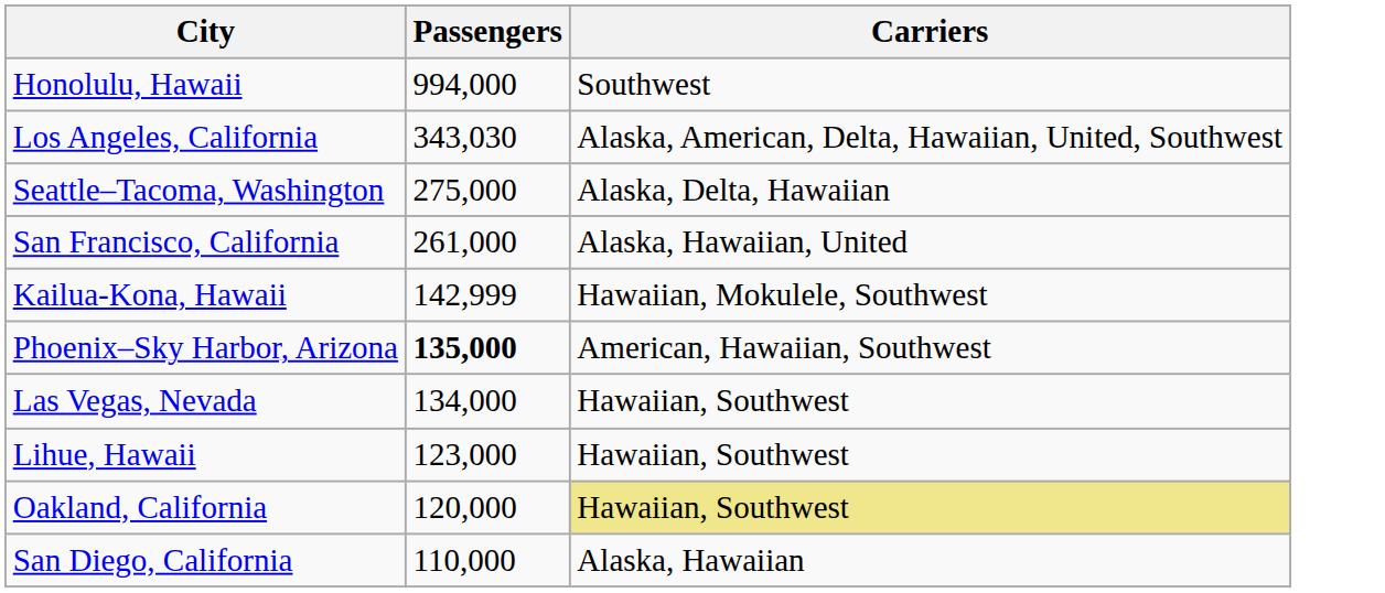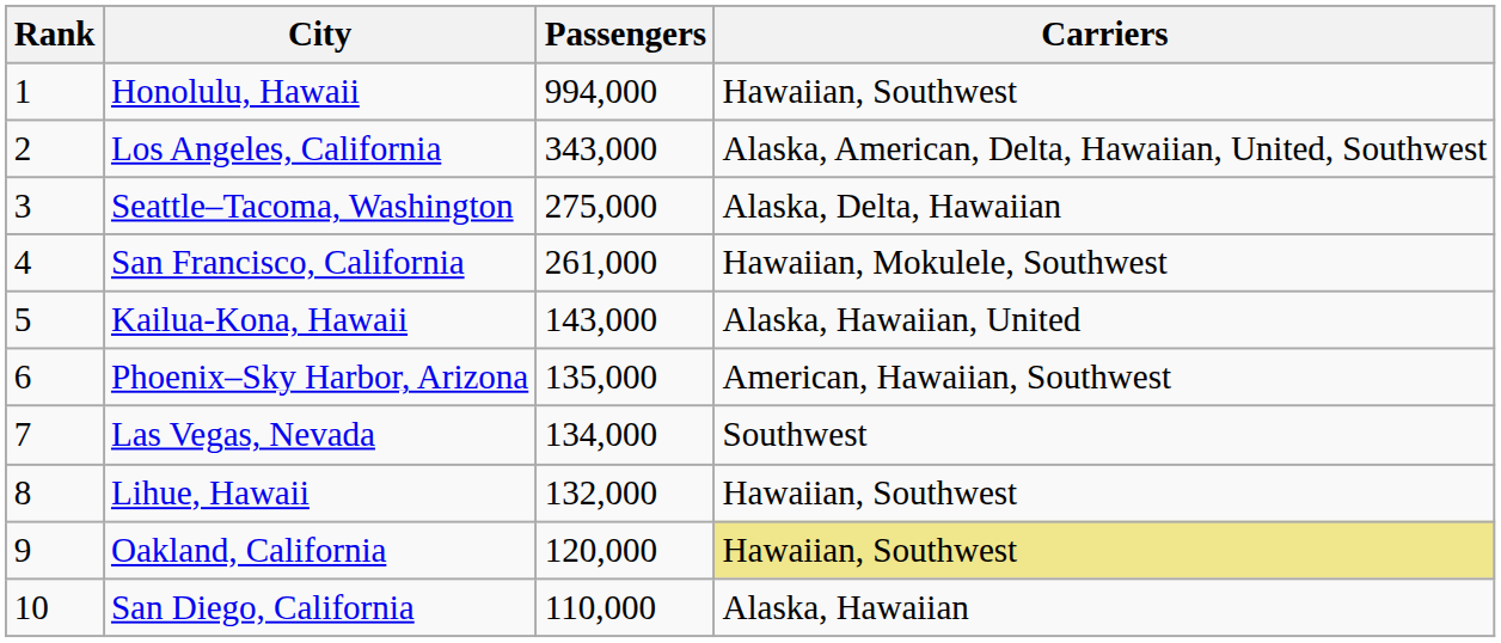 <table class="wikitable sortable" style="font-size: 95%">
 <tr>
+<th>Rank</th>
 <th>City</th>
 <th>Passengers</th>
 <th>Carriers</th>
 </tr>
 <tr>
+<td>1</td>
 <td><a href='#'>Honolulu, Hawaii</a></td>
 <td>994,000</td>
-<td>Southwest</td>
+<td>Hawaiian, Southwest</td>
 </tr>
 <tr>
+<td>2</td>
 <td><a href='#'>Los Angeles, California</a></td>
-<td>343,030</td>
+<td>343,000</td>
 <td>Alaska, American, Delta, Hawaiian, United, Southwest</td>
 </tr>
 <tr>
+<td>3</td>
 <td><a href='#'>Seattle–Tacoma, Washington</a></td>
 <td>275,000</td>
 <td>Alaska, Delta, Hawaiian</td>
 </tr>
 <tr>
+<td>4</td>
 <td><a href='#'>San Francisco, California</a></td>
 <td>261,000</td>
+<td>Hawaiian, Mokulele, Southwest</td>
+</tr>
+<tr>
+<td>5</td>
+<td><a href='#'>Kailua-Kona, Hawaii</a></td>
+<td>143,000</td>
 <td>Alaska, Hawaiian, United</td>
 </tr>
 <tr>
-<td><a href='#'>Kailua-Kona, Hawaii</a></td>
-<td>142,999</td>
-<td>Hawaiian, Mokulele, Southwest</td>
-</tr>
-<tr>
+<td>6</td>
 <td><a href='#'>Phoenix–Sky Harbor, Arizona</a></td>
-<td><strong>135,000</strong></td>
+<td>135,000</td>
 <td>American, Hawaiian, Southwest</td>
 </tr>
 <tr>
+<td>7</td>
 <td><a href='#'>Las Vegas, Nevada</a></td>
 <td>134,000</td>
+<td>Southwest</td>
+</tr>
+<tr>
+<td>8</td>
+<td><a href='#'>Lihue, Hawaii</a></td>
+<td>132,000</td>
 <td>Hawaiian, Southwest</td>
 </tr>
 <tr>
-<td><a href='#'>Lihue, Hawaii</a></td>
-<td>123,000</td>
-<td>Hawaiian, Southwest</td>
-</tr>
-<tr>
+<td>9</td>
 <td><a href='#'>Oakland, California</a></td>
 <td>120,000</td>
 <td style="background: khaki;">Hawaiian, Southwest</td>
 </tr>
 <tr>
+<td>10</td>
 <td><a href='#'>San Diego, California</a></td>
 <td>110,000</td>
 <td>Alaska, Hawaiian</td>
 </tr>
 </table>
